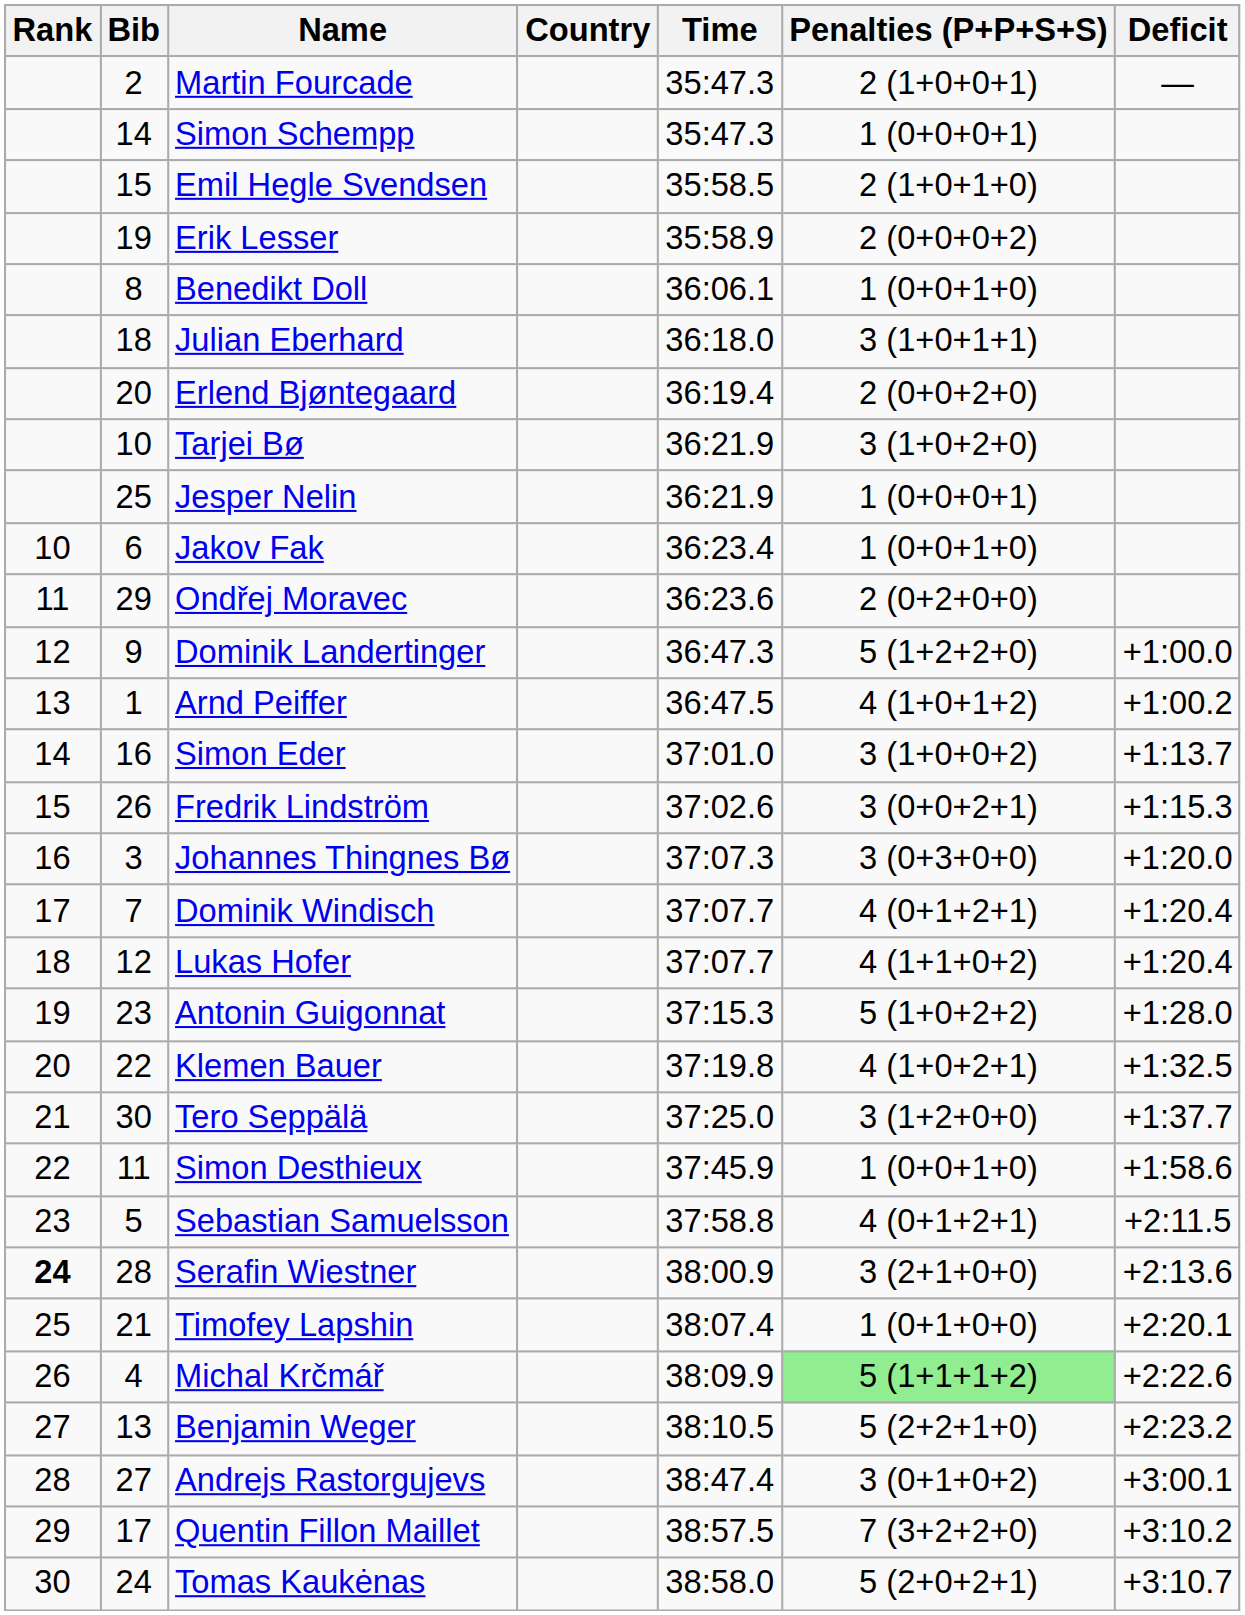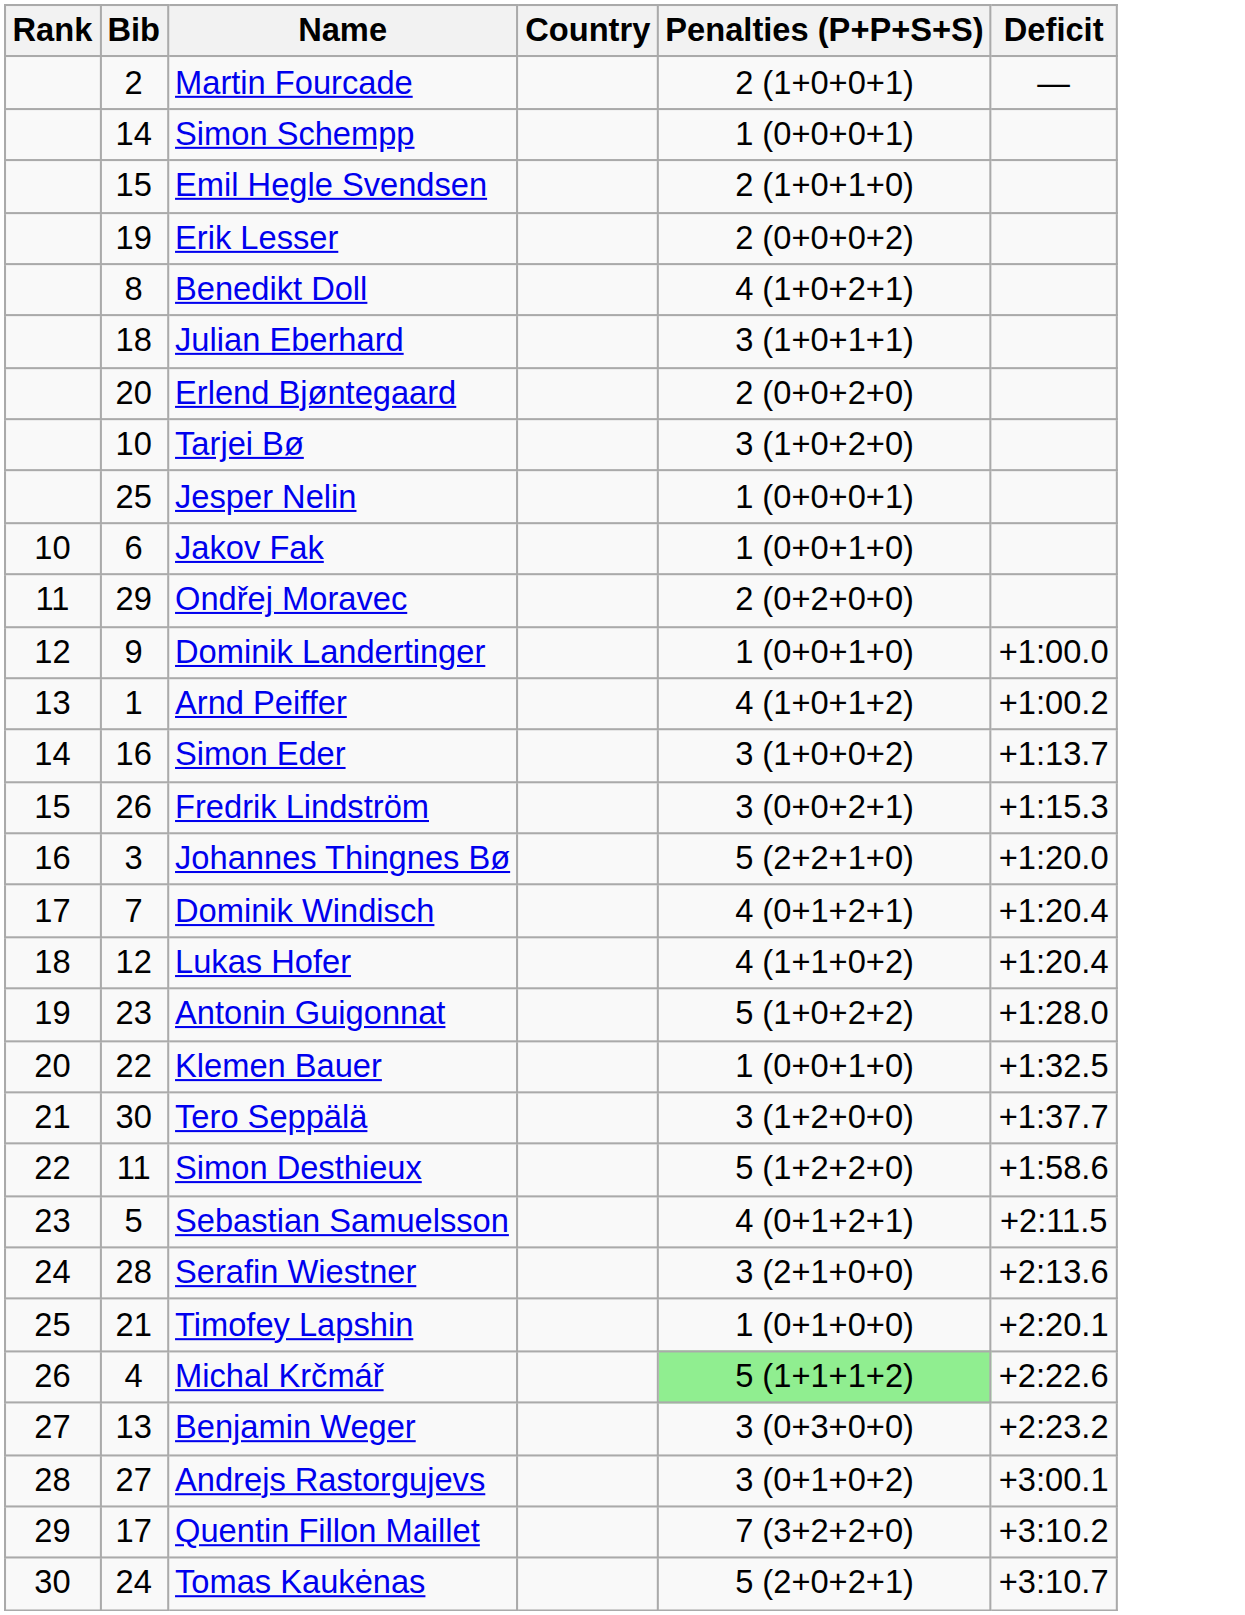 <table class="wikitable sortable" style="text-align:center">
 <tr>
 <th>Rank</th>
 <th>Bib</th>
 <th>Name</th>
 <th>Country</th>
-<th>Time</th>
 <th>Penalties  (P+P+S+S)</th>
 <th>Deficit</th>
 </tr>
 <tr>
 <td></td>
 <td>2</td>
 <td align=left><a href='#'>Martin Fourcade</a></td>
 <td align=left></td>
-<td>35:47.3</td>
 <td>2 (1+0+0+1)</td>
 <td>—</td>
 </tr>
 <tr>
 <td></td>
 <td>14</td>
 <td align=left><a href='#'>Simon Schempp</a></td>
 <td align=left></td>
-<td>35:47.3</td>
 <td>1 (0+0+0+1)</td>
 <td></td>
 </tr>
 <tr>
 <td></td>
 <td>15</td>
 <td align=left><a href='#'>Emil Hegle Svendsen</a></td>
 <td align=left></td>
-<td>35:58.5</td>
 <td>2 (1+0+1+0)</td>
 <td></td>
 </tr>
 <tr>
 <td></td>
 <td>19</td>
 <td align=left><a href='#'>Erik Lesser</a></td>
 <td align=left></td>
-<td>35:58.9</td>
 <td>2 (0+0+0+2)</td>
 <td></td>
 </tr>
 <tr>
 <td></td>
 <td>8</td>
 <td align=left><a href='#'>Benedikt Doll</a></td>
 <td align=left></td>
-<td>36:06.1</td>
-<td>1 (0+0+1+0)</td>
+<td>4 (1+0+2+1)</td>
 <td></td>
 </tr>
 <tr>
 <td></td>
 <td>18</td>
 <td align=left><a href='#'>Julian Eberhard</a></td>
 <td align=left></td>
-<td>36:18.0</td>
 <td>3 (1+0+1+1)</td>
 <td></td>
 </tr>
 <tr>
 <td></td>
 <td>20</td>
 <td align=left><a href='#'>Erlend Bjøntegaard</a></td>
 <td align=left></td>
-<td>36:19.4</td>
 <td>2 (0+0+2+0)</td>
 <td></td>
 </tr>
 <tr>
 <td></td>
 <td>10</td>
 <td align=left><a href='#'>Tarjei Bø</a></td>
 <td align=left></td>
-<td>36:21.9</td>
 <td>3 (1+0+2+0)</td>
 <td></td>
 </tr>
 <tr>
 <td></td>
 <td>25</td>
 <td align=left><a href='#'>Jesper Nelin</a></td>
 <td align=left></td>
-<td>36:21.9</td>
 <td>1 (0+0+0+1)</td>
 <td></td>
 </tr>
 <tr>
 <td>10</td>
 <td>6</td>
 <td align=left><a href='#'>Jakov Fak</a></td>
 <td align=left></td>
-<td>36:23.4</td>
 <td>1 (0+0+1+0)</td>
 <td></td>
 </tr>
 <tr>
 <td>11</td>
 <td>29</td>
 <td align=left><a href='#'>Ondřej Moravec</a></td>
 <td align=left></td>
-<td>36:23.6</td>
 <td>2 (0+2+0+0)</td>
 <td></td>
 </tr>
 <tr>
 <td>12</td>
 <td>9</td>
 <td align=left><a href='#'>Dominik Landertinger</a></td>
 <td align=left></td>
-<td>36:47.3</td>
-<td>5 (1+2+2+0)</td>
+<td>1 (0+0+1+0)</td>
 <td>+1:00.0</td>
 </tr>
 <tr>
 <td>13</td>
 <td>1</td>
 <td align=left><a href='#'>Arnd Peiffer</a></td>
 <td align=left></td>
-<td>36:47.5</td>
 <td>4 (1+0+1+2)</td>
 <td>+1:00.2</td>
 </tr>
 <tr>
 <td>14</td>
 <td>16</td>
 <td align=left><a href='#'>Simon Eder</a></td>
 <td align=left></td>
-<td>37:01.0</td>
 <td>3 (1+0+0+2)</td>
 <td>+1:13.7</td>
 </tr>
 <tr>
 <td>15</td>
 <td>26</td>
 <td align=left><a href='#'>Fredrik Lindström</a></td>
 <td align=left></td>
-<td>37:02.6</td>
 <td>3 (0+0+2+1)</td>
 <td>+1:15.3</td>
 </tr>
 <tr>
 <td>16</td>
 <td>3</td>
 <td align=left><a href='#'>Johannes Thingnes Bø</a></td>
 <td align=left></td>
-<td>37:07.3</td>
-<td>3 (0+3+0+0)</td>
+<td>5 (2+2+1+0)</td>
 <td>+1:20.0</td>
 </tr>
 <tr>
 <td>17</td>
 <td>7</td>
 <td align=left><a href='#'>Dominik Windisch</a></td>
 <td align=left></td>
-<td>37:07.7</td>
 <td>4 (0+1+2+1)</td>
 <td>+1:20.4</td>
 </tr>
 <tr>
 <td>18</td>
 <td>12</td>
 <td align=left><a href='#'>Lukas Hofer</a></td>
 <td align=left></td>
-<td>37:07.7</td>
 <td>4 (1+1+0+2)</td>
 <td>+1:20.4</td>
 </tr>
 <tr>
 <td>19</td>
 <td>23</td>
 <td align=left><a href='#'>Antonin Guigonnat</a></td>
 <td align=left></td>
-<td>37:15.3</td>
 <td>5 (1+0+2+2)</td>
 <td>+1:28.0</td>
 </tr>
 <tr>
 <td>20</td>
 <td>22</td>
 <td align=left><a href='#'>Klemen Bauer</a></td>
 <td align=left></td>
-<td>37:19.8</td>
-<td>4 (1+0+2+1)</td>
+<td>1 (0+0+1+0)</td>
 <td>+1:32.5</td>
 </tr>
 <tr>
 <td>21</td>
 <td>30</td>
 <td align=left><a href='#'>Tero Seppälä</a></td>
 <td align=left></td>
-<td>37:25.0</td>
 <td>3 (1+2+0+0)</td>
 <td>+1:37.7</td>
 </tr>
 <tr>
 <td>22</td>
 <td>11</td>
 <td align=left><a href='#'>Simon Desthieux</a></td>
 <td align=left></td>
-<td>37:45.9</td>
-<td>1 (0+0+1+0)</td>
+<td>5 (1+2+2+0)</td>
 <td>+1:58.6</td>
 </tr>
 <tr>
 <td>23</td>
 <td>5</td>
 <td align=left><a href='#'>Sebastian Samuelsson</a></td>
 <td align=left></td>
-<td>37:58.8</td>
 <td>4 (0+1+2+1)</td>
 <td>+2:11.5</td>
 </tr>
 <tr>
-<td><strong>24</strong></td>
+<td>24</td>
 <td>28</td>
 <td align=left><a href='#'>Serafin Wiestner</a></td>
 <td align=left></td>
-<td>38:00.9</td>
 <td>3 (2+1+0+0)</td>
 <td>+2:13.6</td>
 </tr>
 <tr>
 <td>25</td>
 <td>21</td>
 <td align=left><a href='#'>Timofey Lapshin</a></td>
 <td align=left></td>
-<td>38:07.4</td>
 <td>1 (0+1+0+0)</td>
 <td>+2:20.1</td>
 </tr>
 <tr>
 <td>26</td>
 <td>4</td>
 <td align=left><a href='#'>Michal Krčmář</a></td>
 <td align=left></td>
-<td>38:09.9</td>
 <td style="background: lightgreen;">5 (1+1+1+2)</td>
 <td>+2:22.6</td>
 </tr>
 <tr>
 <td>27</td>
 <td>13</td>
 <td align=left><a href='#'>Benjamin Weger</a></td>
 <td align=left></td>
-<td>38:10.5</td>
-<td>5 (2+2+1+0)</td>
+<td>3 (0+3+0+0)</td>
 <td>+2:23.2</td>
 </tr>
 <tr>
 <td>28</td>
 <td>27</td>
 <td align=left><a href='#'>Andrejs Rastorgujevs</a></td>
 <td align=left></td>
-<td>38:47.4</td>
 <td>3 (0+1+0+2)</td>
 <td>+3:00.1</td>
 </tr>
 <tr>
 <td>29</td>
 <td>17</td>
 <td align=left><a href='#'>Quentin Fillon Maillet</a></td>
 <td align=left></td>
-<td>38:57.5</td>
 <td>7 (3+2+2+0)</td>
 <td>+3:10.2</td>
 </tr>
 <tr>
 <td>30</td>
 <td>24</td>
 <td align=left><a href='#'>Tomas Kaukėnas</a></td>
 <td align=left></td>
-<td>38:58.0</td>
 <td>5 (2+0+2+1)</td>
 <td>+3:10.7</td>
 </tr>
 </table>
